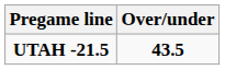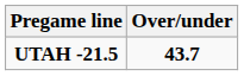 <table class="wikitable">
 <tr align="center">
 <th style=>Pregame line</th>
 <th style=>Over/under</th>
 </tr>
 <tr align="center">
 <td><strong>UTAH -21.5</strong></td>
-<td><strong>43.5</strong></td>
+<td><strong>43.7</strong></td>
 </tr>
 </table>
